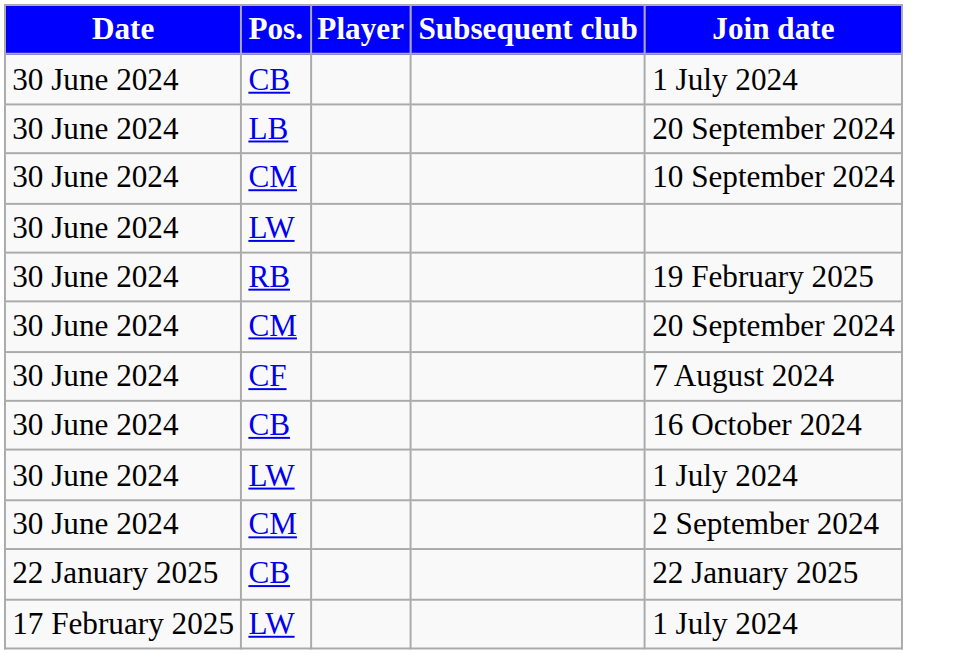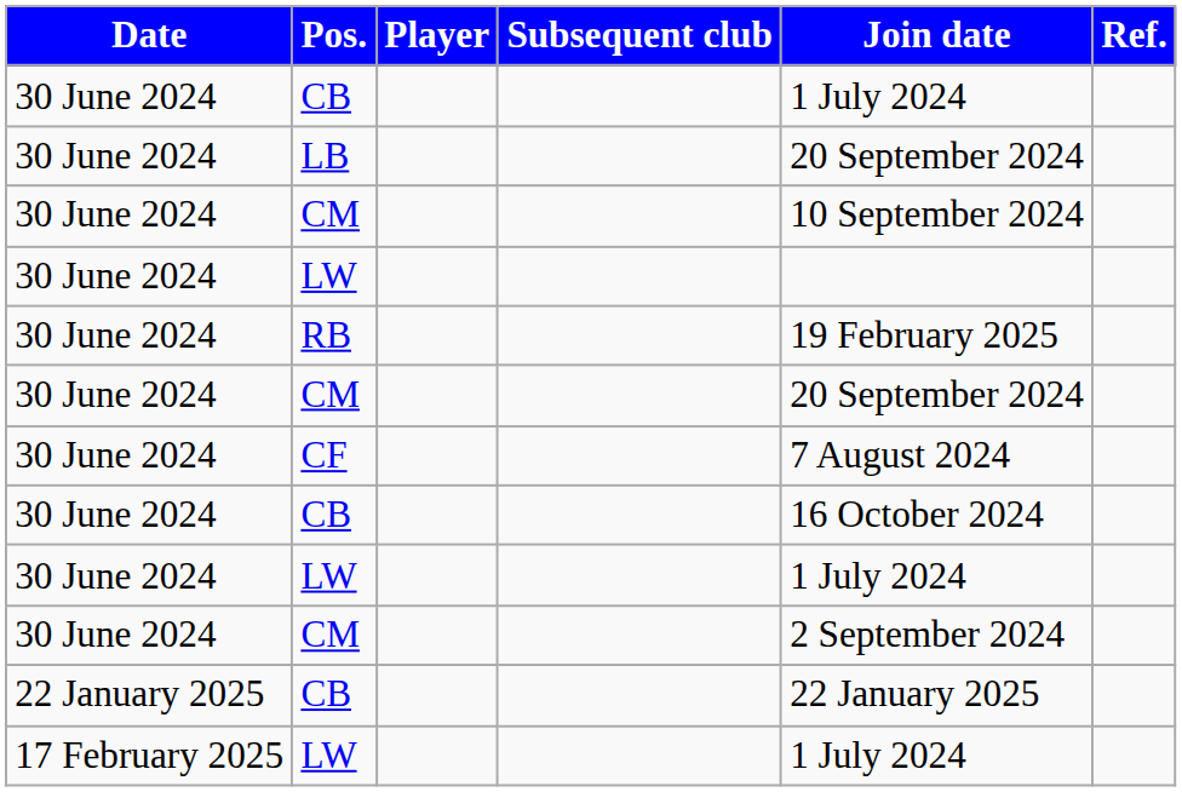 <table class="wikitable plainrowheaders sortable">
 <tr>
 <th style="background:Blue; color:White">Date</th>
 <th style="background:Blue; color:White">Pos.</th>
 <th style="background:Blue; color:White">Player</th>
 <th style="background:Blue; color:White">Subsequent club</th>
 <th style="background:Blue; color:White">Join date</th>
+<th style="background:Blue; color:White">Ref.</th>
 </tr>
 <tr>
 <td>30 June 2024</td>
 <td><a href='#'>CB</a></td>
 <td></td>
 <td></td>
 <td>1 July 2024</td>
+<td></td>
 </tr>
 <tr>
 <td>30 June 2024</td>
 <td><a href='#'>LB</a></td>
 <td></td>
 <td></td>
 <td>20 September 2024</td>
+<td></td>
 </tr>
 <tr>
 <td>30 June 2024</td>
 <td><a href='#'>CM</a></td>
 <td></td>
 <td></td>
 <td>10 September 2024</td>
+<td></td>
 </tr>
 <tr>
 <td>30 June 2024</td>
 <td><a href='#'>LW</a></td>
+<td></td>
 <td></td>
 <td></td>
 <td></td>
 </tr>
 <tr>
 <td>30 June 2024</td>
 <td><a href='#'>RB</a></td>
 <td></td>
 <td></td>
 <td>19 February 2025</td>
+<td></td>
 </tr>
 <tr>
 <td>30 June 2024</td>
 <td><a href='#'>CM</a></td>
 <td></td>
 <td></td>
 <td>20 September 2024</td>
+<td></td>
 </tr>
 <tr>
 <td>30 June 2024</td>
 <td><a href='#'>CF</a></td>
 <td></td>
 <td></td>
 <td>7 August 2024</td>
+<td></td>
 </tr>
 <tr>
 <td>30 June 2024</td>
 <td><a href='#'>CB</a></td>
 <td></td>
 <td></td>
 <td>16 October 2024</td>
+<td></td>
 </tr>
 <tr>
 <td>30 June 2024</td>
 <td><a href='#'>LW</a></td>
 <td></td>
 <td></td>
 <td>1 July 2024</td>
+<td></td>
 </tr>
 <tr>
 <td>30 June 2024</td>
 <td><a href='#'>CM</a></td>
 <td></td>
 <td></td>
 <td>2 September 2024</td>
+<td></td>
 </tr>
 <tr>
 <td>22 January 2025</td>
 <td><a href='#'>CB</a></td>
 <td></td>
 <td></td>
 <td>22 January 2025</td>
+<td></td>
 </tr>
 <tr>
 <td>17 February 2025</td>
 <td><a href='#'>LW</a></td>
 <td></td>
 <td></td>
 <td>1 July 2024</td>
+<td></td>
 </tr>
 </table>
